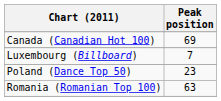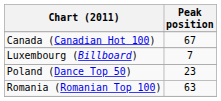 <table class="wikitable sortable">
 <tr>
 <th scope="col">Chart (2011)</th>
 <th scope="col">Peak<br>position</th>
 </tr>
 <tr>
 </tr>
 <tr>
 </tr>
 <tr>
 </tr>
 <tr>
 <td>Canada (<a href='#'>Canadian Hot 100</a>)</td>
-<td style="text-align:center;">69</td>
+<td style="text-align:center;">67</td>
 </tr>
 <tr>
 </tr>
 <tr>
 </tr>
 <tr>
 </tr>
 <tr>
 </tr>
 <tr>
 </tr>
 <tr>
 </tr>
 <tr>
 </tr>
 <tr>
 <td>Luxembourg (<em><a href='#'>Billboard</a></em>)</td>
 <td style="text-align:center;">7</td>
 </tr>
 <tr>
 </tr>
 <tr>
 </tr>
 <tr>
 </tr>
 <tr>
 </tr>
 <tr>
 <td>Poland (<a href='#'>Dance Top 50</a>)</td>
 <td style="text-align:center;">23</td>
 </tr>
 <tr>
 <td align="left">Romania (<a href='#'>Romanian Top 100</a>)</td>
 <td align="center">63</td>
 </tr>
 <tr>
 </tr>
 <tr>
 </tr>
 <tr>
 </tr>
 <tr>
 </tr>
 <tr>
 </tr>
 <tr>
 </tr>
 <tr>
 </tr>
 <tr>
 </tr>
 <tr>
 </tr>
 <tr>
 </tr>
 <tr>
 </tr>
 </table>
